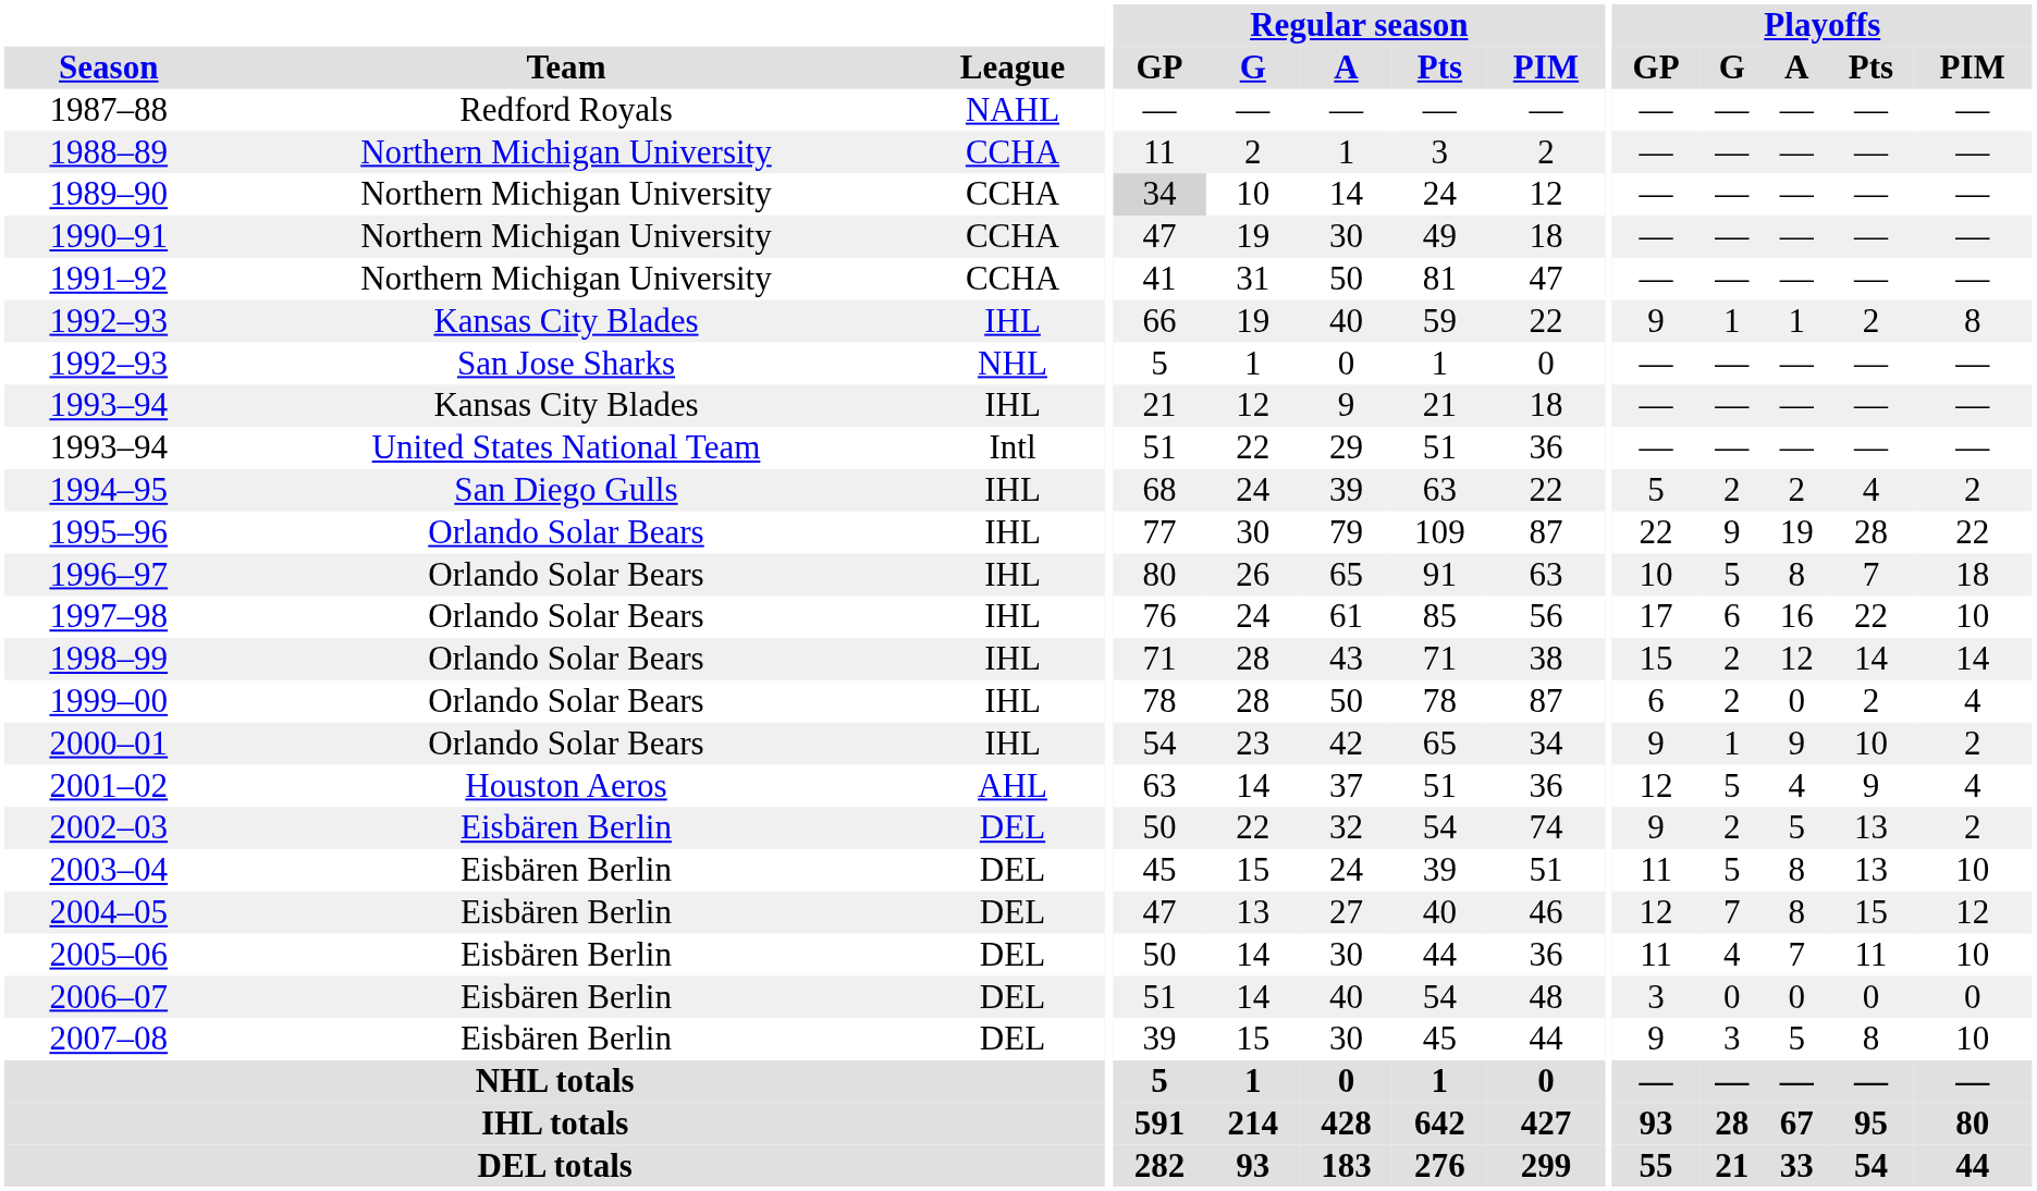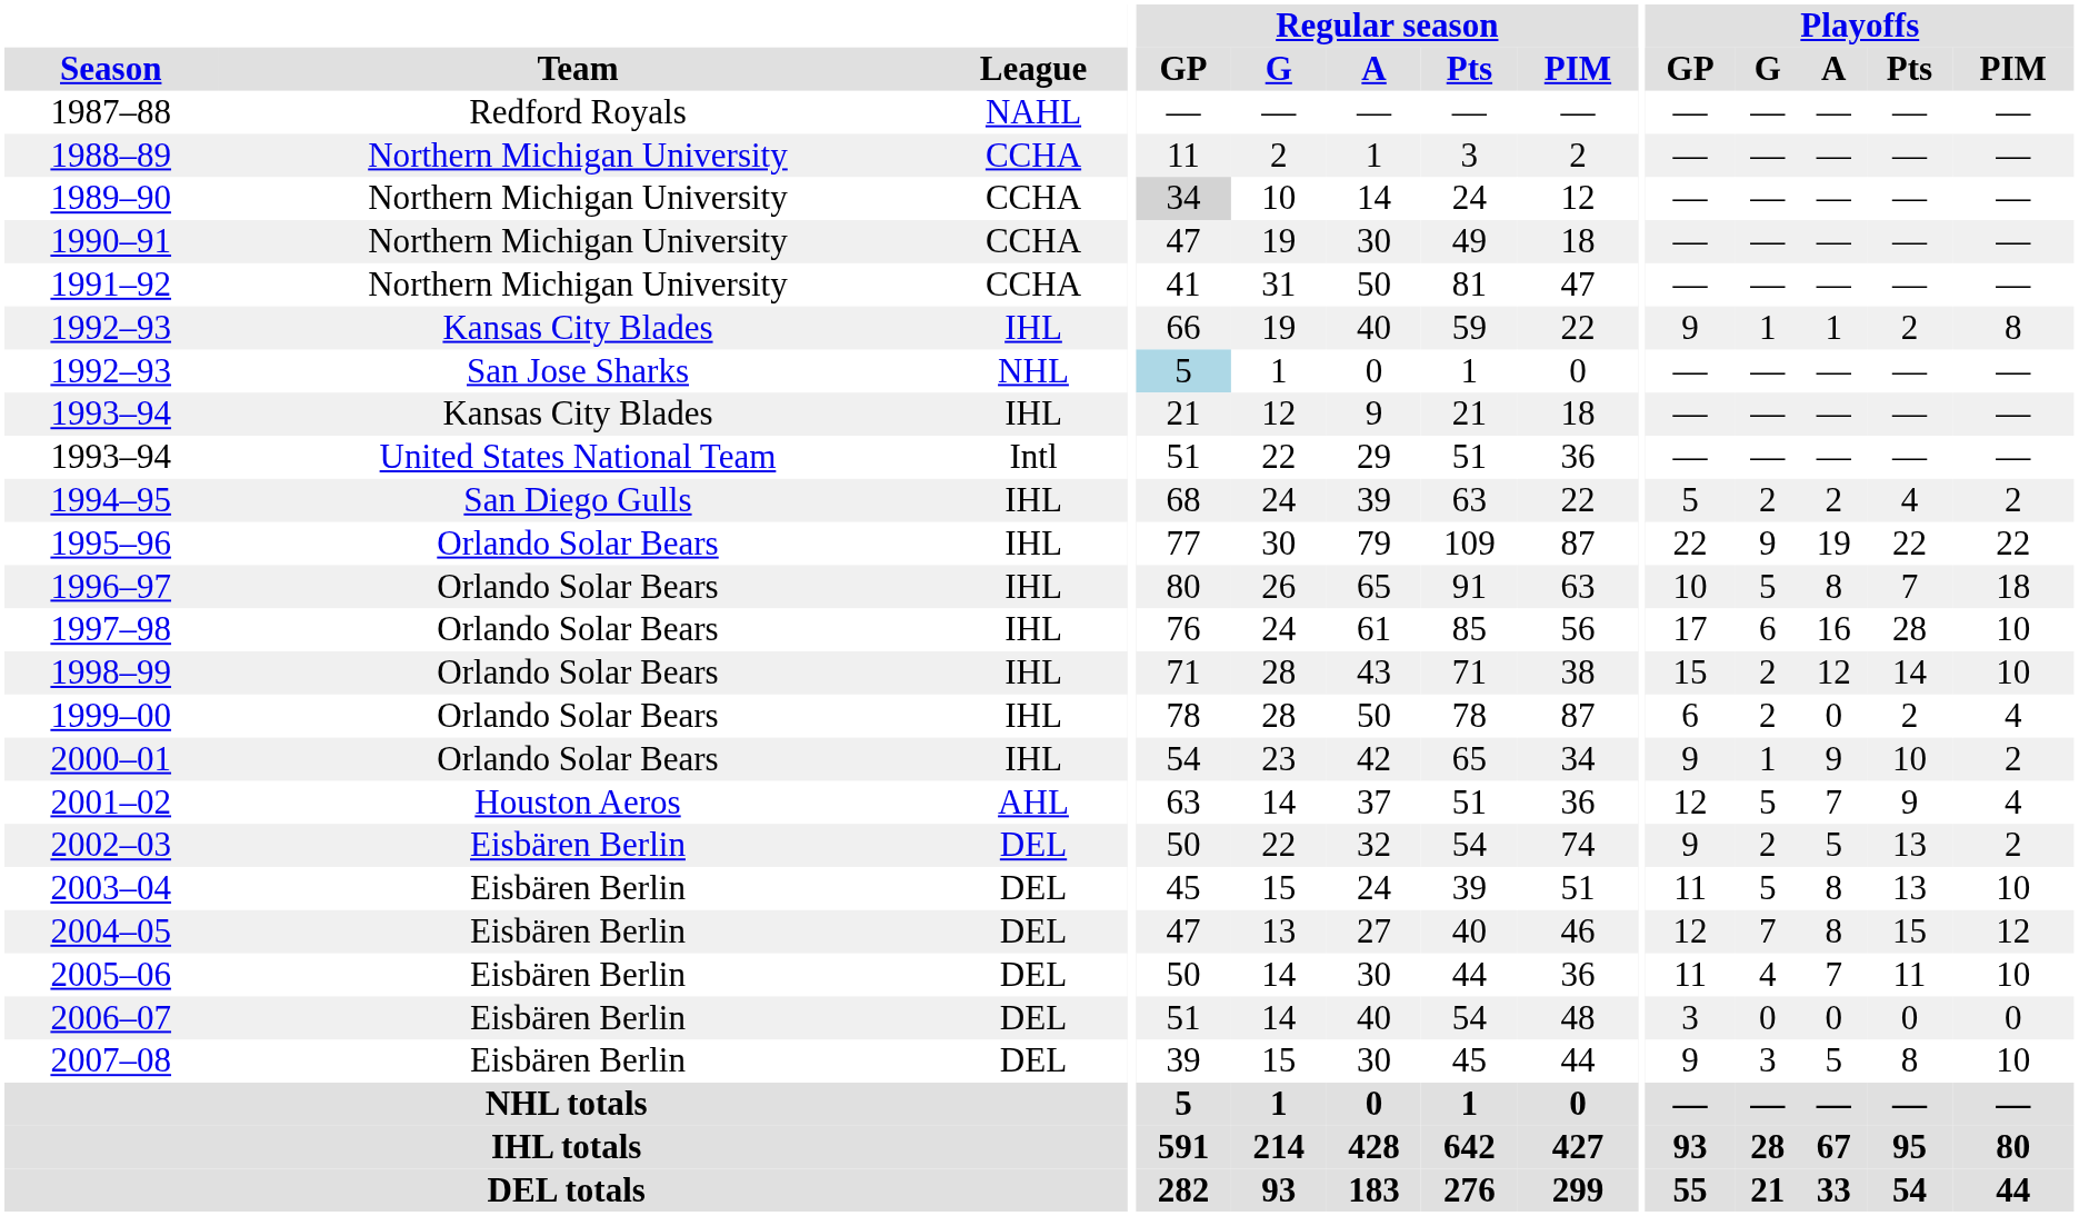 <table border="0" cellpadding="1" cellspacing="0" style="text-align:center; width:60em">
 <tr bgcolor="#e0e0e0">
 <th colspan="3" bgcolor="#ffffff"></th>
 <th rowspan="100" bgcolor="#ffffff"></th>
 <th colspan="5"><a href='#'>Regular season</a></th>
 <th rowspan="100" bgcolor="#ffffff"></th>
 <th colspan="5"><a href='#'>Playoffs</a></th>
 </tr>
 <tr bgcolor="#e0e0e0">
 <th><a href='#'>Season</a></th>
 <th>Team</th>
 <th>League</th>
 <th>GP</th>
 <th><a href='#'>G</a></th>
 <th><a href='#'>A</a></th>
 <th><a href='#'>Pts</a></th>
 <th><a href='#'>PIM</a></th>
 <th>GP</th>
 <th>G</th>
 <th>A</th>
 <th>Pts</th>
 <th>PIM</th>
 </tr>
 <tr>
 <td>1987–88</td>
 <td>Redford Royals</td>
 <td><a href='#'>NAHL</a></td>
 <td>—</td>
 <td>—</td>
 <td>—</td>
 <td>—</td>
 <td>—</td>
 <td>—</td>
 <td>—</td>
 <td>—</td>
 <td>—</td>
 <td>—</td>
 </tr>
 <tr bgcolor="#f0f0f0">
 <td><a href='#'>1988–89</a></td>
 <td><a href='#'>Northern Michigan University</a></td>
 <td><a href='#'>CCHA</a></td>
 <td>11</td>
 <td>2</td>
 <td>1</td>
 <td>3</td>
 <td>2</td>
 <td>—</td>
 <td>—</td>
 <td>—</td>
 <td>—</td>
 <td>—</td>
 </tr>
 <tr>
 <td><a href='#'>1989–90</a></td>
 <td>Northern Michigan University</td>
 <td>CCHA</td>
 <td style="background: lightgrey;">34</td>
 <td>10</td>
 <td>14</td>
 <td>24</td>
 <td>12</td>
 <td>—</td>
 <td>—</td>
 <td>—</td>
 <td>—</td>
 <td>—</td>
 </tr>
 <tr bgcolor="#f0f0f0">
 <td><a href='#'>1990–91</a></td>
 <td>Northern Michigan University</td>
 <td>CCHA</td>
 <td>47</td>
 <td>19</td>
 <td>30</td>
 <td>49</td>
 <td>18</td>
 <td>—</td>
 <td>—</td>
 <td>—</td>
 <td>—</td>
 <td>—</td>
 </tr>
 <tr>
 <td><a href='#'>1991–92</a></td>
 <td>Northern Michigan University</td>
 <td>CCHA</td>
 <td>41</td>
 <td>31</td>
 <td>50</td>
 <td>81</td>
 <td>47</td>
 <td>—</td>
 <td>—</td>
 <td>—</td>
 <td>—</td>
 <td>—</td>
 </tr>
 <tr bgcolor="#f0f0f0">
 <td><a href='#'>1992–93</a></td>
 <td><a href='#'>Kansas City Blades</a></td>
 <td><a href='#'>IHL</a></td>
 <td>66</td>
 <td>19</td>
 <td>40</td>
 <td>59</td>
 <td>22</td>
 <td>9</td>
 <td>1</td>
 <td>1</td>
 <td>2</td>
 <td>8</td>
 </tr>
 <tr>
 <td><a href='#'>1992–93</a></td>
 <td><a href='#'>San Jose Sharks</a></td>
 <td><a href='#'>NHL</a></td>
-<td>5</td>
+<td style="background: lightblue;">5</td>
 <td>1</td>
 <td>0</td>
 <td>1</td>
 <td>0</td>
 <td>—</td>
 <td>—</td>
 <td>—</td>
 <td>—</td>
 <td>—</td>
 </tr>
 <tr bgcolor="#f0f0f0">
 <td><a href='#'>1993–94</a></td>
 <td>Kansas City Blades</td>
 <td>IHL</td>
 <td>21</td>
 <td>12</td>
 <td>9</td>
 <td>21</td>
 <td>18</td>
 <td>—</td>
 <td>—</td>
 <td>—</td>
 <td>—</td>
 <td>—</td>
 </tr>
 <tr>
 <td>1993–94</td>
 <td><a href='#'>United States National Team</a></td>
 <td>Intl</td>
 <td>51</td>
 <td>22</td>
 <td>29</td>
 <td>51</td>
 <td>36</td>
 <td>—</td>
 <td>—</td>
 <td>—</td>
 <td>—</td>
 <td>—</td>
 </tr>
 <tr bgcolor="#f0f0f0">
 <td><a href='#'>1994–95</a></td>
 <td><a href='#'>San Diego Gulls</a></td>
 <td>IHL</td>
 <td>68</td>
 <td>24</td>
 <td>39</td>
 <td>63</td>
 <td>22</td>
 <td>5</td>
 <td>2</td>
 <td>2</td>
 <td>4</td>
 <td>2</td>
 </tr>
 <tr>
 <td><a href='#'>1995–96</a></td>
 <td><a href='#'>Orlando Solar Bears</a></td>
 <td>IHL</td>
 <td>77</td>
 <td>30</td>
 <td>79</td>
 <td>109</td>
 <td>87</td>
 <td>22</td>
 <td>9</td>
 <td>19</td>
-<td>28</td>
+<td>22</td>
 <td>22</td>
 </tr>
 <tr bgcolor="#f0f0f0">
 <td><a href='#'>1996–97</a></td>
 <td>Orlando Solar Bears</td>
 <td>IHL</td>
 <td>80</td>
 <td>26</td>
 <td>65</td>
 <td>91</td>
 <td>63</td>
 <td>10</td>
 <td>5</td>
 <td>8</td>
 <td>7</td>
 <td>18</td>
 </tr>
 <tr>
 <td><a href='#'>1997–98</a></td>
 <td>Orlando Solar Bears</td>
 <td>IHL</td>
 <td>76</td>
 <td>24</td>
 <td>61</td>
 <td>85</td>
 <td>56</td>
 <td>17</td>
 <td>6</td>
 <td>16</td>
-<td>22</td>
+<td>28</td>
 <td>10</td>
 </tr>
 <tr bgcolor="#f0f0f0">
 <td><a href='#'>1998–99</a></td>
 <td>Orlando Solar Bears</td>
 <td>IHL</td>
 <td>71</td>
 <td>28</td>
 <td>43</td>
 <td>71</td>
 <td>38</td>
 <td>15</td>
 <td>2</td>
 <td>12</td>
 <td>14</td>
-<td>14</td>
+<td>10</td>
 </tr>
 <tr>
 <td><a href='#'>1999–00</a></td>
 <td>Orlando Solar Bears</td>
 <td>IHL</td>
 <td>78</td>
 <td>28</td>
 <td>50</td>
 <td>78</td>
 <td>87</td>
 <td>6</td>
 <td>2</td>
 <td>0</td>
 <td>2</td>
 <td>4</td>
 </tr>
 <tr bgcolor="#f0f0f0">
 <td><a href='#'>2000–01</a></td>
 <td>Orlando Solar Bears</td>
 <td>IHL</td>
 <td>54</td>
 <td>23</td>
 <td>42</td>
 <td>65</td>
 <td>34</td>
 <td>9</td>
 <td>1</td>
 <td>9</td>
 <td>10</td>
 <td>2</td>
 </tr>
 <tr>
 <td><a href='#'>2001–02</a></td>
 <td><a href='#'>Houston Aeros</a></td>
 <td><a href='#'>AHL</a></td>
 <td>63</td>
 <td>14</td>
 <td>37</td>
 <td>51</td>
 <td>36</td>
 <td>12</td>
 <td>5</td>
-<td>4</td>
+<td>7</td>
 <td>9</td>
 <td>4</td>
 </tr>
 <tr bgcolor="#f0f0f0">
 <td><a href='#'>2002–03</a></td>
 <td><a href='#'>Eisbären Berlin</a></td>
 <td><a href='#'>DEL</a></td>
 <td>50</td>
 <td>22</td>
 <td>32</td>
 <td>54</td>
 <td>74</td>
 <td>9</td>
 <td>2</td>
 <td>5</td>
 <td>13</td>
 <td>2</td>
 </tr>
 <tr>
 <td><a href='#'>2003–04</a></td>
 <td>Eisbären Berlin</td>
 <td>DEL</td>
 <td>45</td>
 <td>15</td>
 <td>24</td>
 <td>39</td>
 <td>51</td>
 <td>11</td>
 <td>5</td>
 <td>8</td>
 <td>13</td>
 <td>10</td>
 </tr>
 <tr bgcolor="#f0f0f0">
 <td><a href='#'>2004–05</a></td>
 <td>Eisbären Berlin</td>
 <td>DEL</td>
 <td>47</td>
 <td>13</td>
 <td>27</td>
 <td>40</td>
 <td>46</td>
 <td>12</td>
 <td>7</td>
 <td>8</td>
 <td>15</td>
 <td>12</td>
 </tr>
 <tr>
 <td><a href='#'>2005–06</a></td>
 <td>Eisbären Berlin</td>
 <td>DEL</td>
 <td>50</td>
 <td>14</td>
 <td>30</td>
 <td>44</td>
 <td>36</td>
 <td>11</td>
 <td>4</td>
 <td>7</td>
 <td>11</td>
 <td>10</td>
 </tr>
 <tr bgcolor="#f0f0f0">
 <td><a href='#'>2006–07</a></td>
 <td>Eisbären Berlin</td>
 <td>DEL</td>
 <td>51</td>
 <td>14</td>
 <td>40</td>
 <td>54</td>
 <td>48</td>
 <td>3</td>
 <td>0</td>
 <td>0</td>
 <td>0</td>
 <td>0</td>
 </tr>
 <tr>
 <td><a href='#'>2007–08</a></td>
 <td>Eisbären Berlin</td>
 <td>DEL</td>
 <td>39</td>
 <td>15</td>
 <td>30</td>
 <td>45</td>
 <td>44</td>
 <td>9</td>
 <td>3</td>
 <td>5</td>
 <td>8</td>
 <td>10</td>
 </tr>
 <tr bgcolor="#e0e0e0">
 <th colspan="3">NHL totals</th>
 <th>5</th>
 <th>1</th>
 <th>0</th>
 <th>1</th>
 <th>0</th>
 <th>—</th>
 <th>—</th>
 <th>—</th>
 <th>—</th>
 <th>—</th>
 </tr>
 <tr bgcolor="#e0e0e0">
 <th colspan="3">IHL totals</th>
 <th>591</th>
 <th>214</th>
 <th>428</th>
 <th>642</th>
 <th>427</th>
 <th>93</th>
 <th>28</th>
 <th>67</th>
 <th>95</th>
 <th>80</th>
 </tr>
 <tr bgcolor="#e0e0e0">
 <th colspan="3">DEL totals</th>
 <th>282</th>
 <th>93</th>
 <th>183</th>
 <th>276</th>
 <th>299</th>
 <th>55</th>
 <th>21</th>
 <th>33</th>
 <th>54</th>
 <th>44</th>
 </tr>
 </table>
